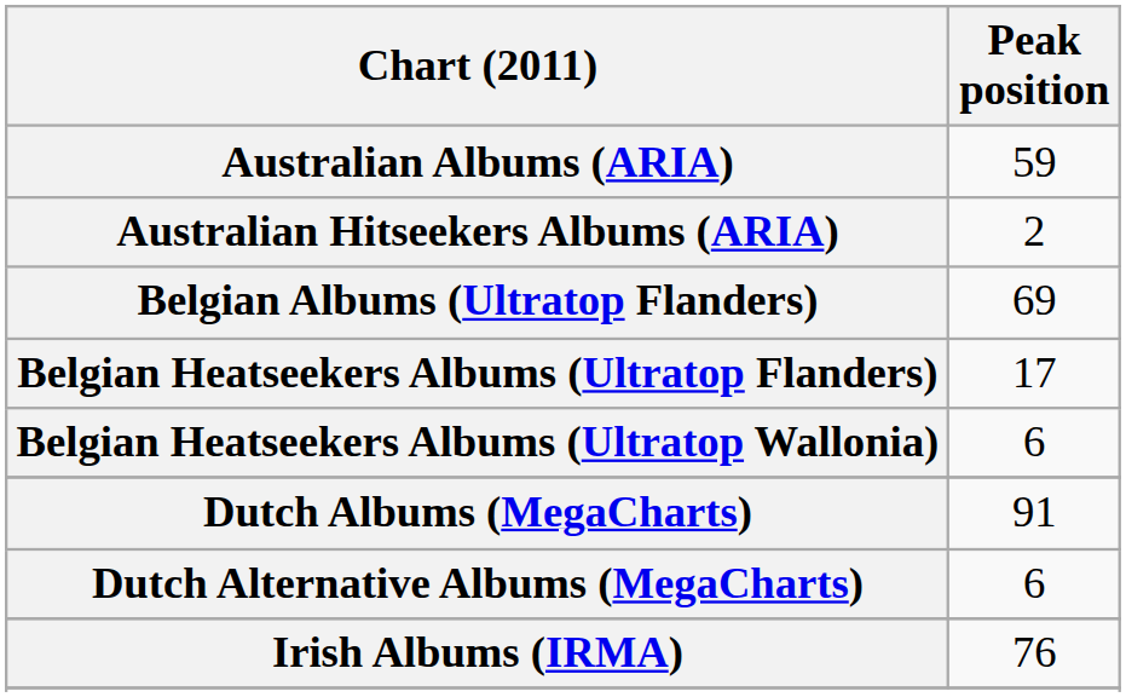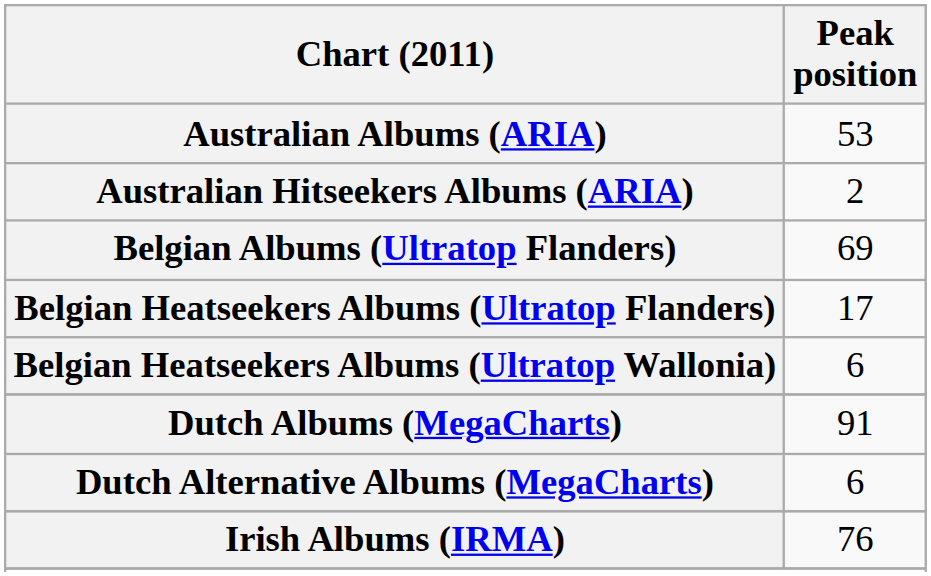 <table class="wikitable plainrowheaders sortable">
 <tr>
 <th scope="col">Chart (2011)</th>
 <th scope="col">Peak<br>position</th>
 </tr>
 <tr>
 <th scope="row">Australian Albums (<a href='#'>ARIA</a>)</th>
-<td align=center>59</td>
+<td align=center>53</td>
 </tr>
 <tr>
 <th scope="row">Australian Hitseekers Albums (<a href='#'>ARIA</a>)</th>
 <td align=center>2</td>
 </tr>
 <tr>
 <th scope="row">Belgian Albums (<a href='#'>Ultratop</a> Flanders)</th>
 <td align=center>69</td>
 </tr>
 <tr>
 <th scope="row">Belgian Heatseekers Albums (<a href='#'>Ultratop</a> Flanders)</th>
 <td align=center>17</td>
 </tr>
 <tr>
 <th scope="row">Belgian Heatseekers Albums (<a href='#'>Ultratop</a> Wallonia)</th>
 <td align=center>6</td>
 </tr>
 <tr>
 </tr>
 <tr>
 <th scope="row">Dutch Albums (<a href='#'>MegaCharts</a>)</th>
 <td align=center>91</td>
 </tr>
 <tr>
 <th scope="row">Dutch Alternative Albums (<a href='#'>MegaCharts</a>)</th>
 <td align=center>6</td>
 </tr>
 <tr>
 </tr>
 <tr>
 <th scope="row">Irish Albums (<a href='#'>IRMA</a>)</th>
 <td align=center>76</td>
 </tr>
 <tr>
 </tr>
 <tr>
 </tr>
 <tr>
 </tr>
 <tr>
 </tr>
 <tr>
 </tr>
 <tr>
 </tr>
 </table>
